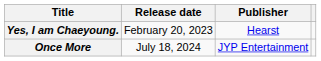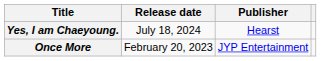 <table class="wikitable plainrowheaders" style="text-align:center">
 <tr>
 <th scope="col">Title</th>
 <th scope="col">Release date</th>
 <th scope="col">Publisher</th>
 <th scope="col"></th>
 </tr>
 <tr>
 <th scope="row"><em>Yes, I am Chaeyoung.</em></th>
-<td>February 20, 2023</td>
+<td>July 18, 2024</td>
 <td><a href='#'>Hearst</a></td>
 <td></td>
 </tr>
 <tr>
 <th scope="row"><em>Once More</em></th>
-<td>July 18, 2024</td>
+<td>February 20, 2023</td>
 <td><a href='#'>JYP Entertainment</a></td>
 <td></td>
 </tr>
 </table>
